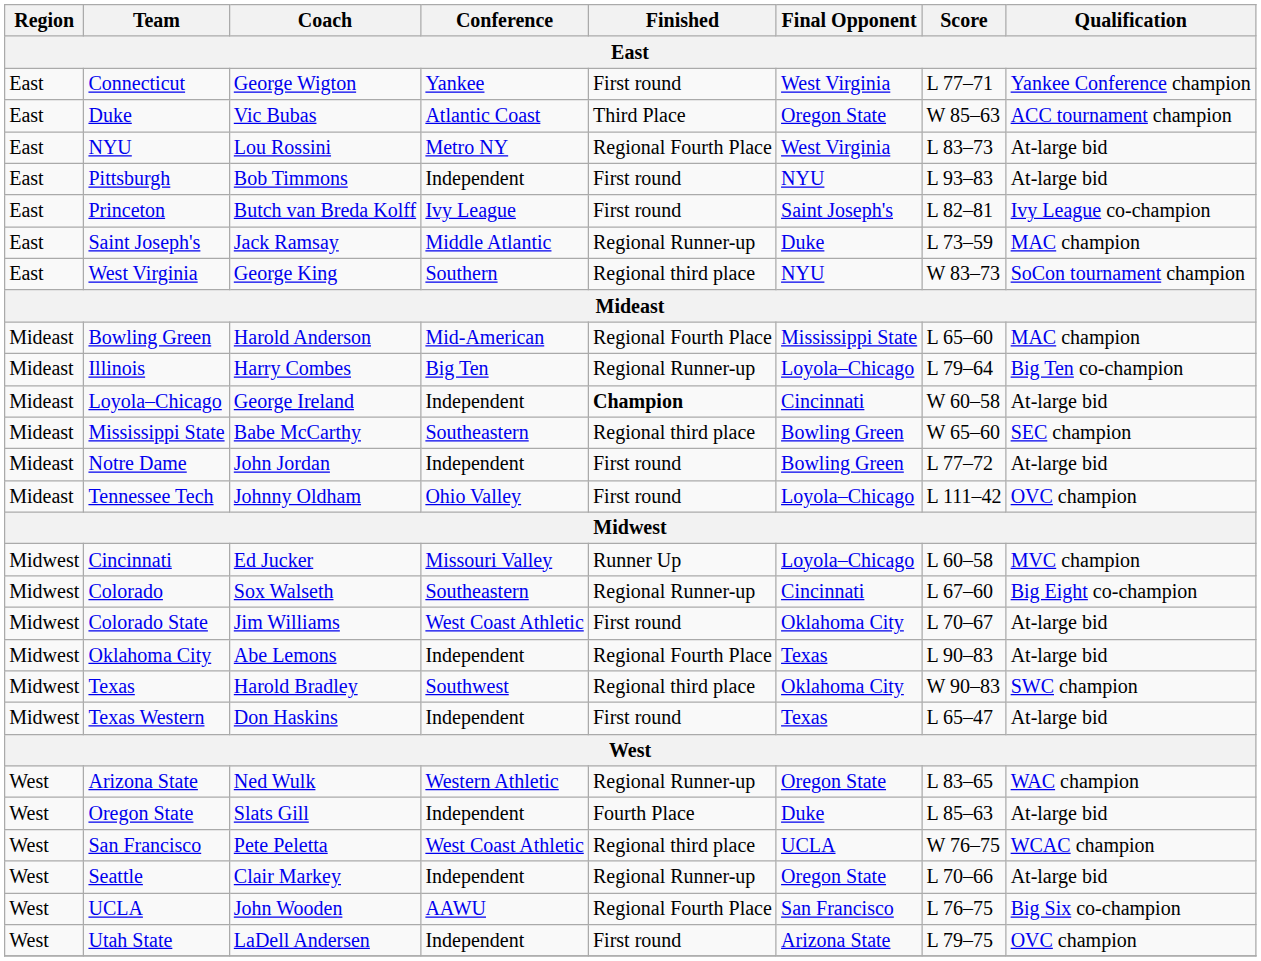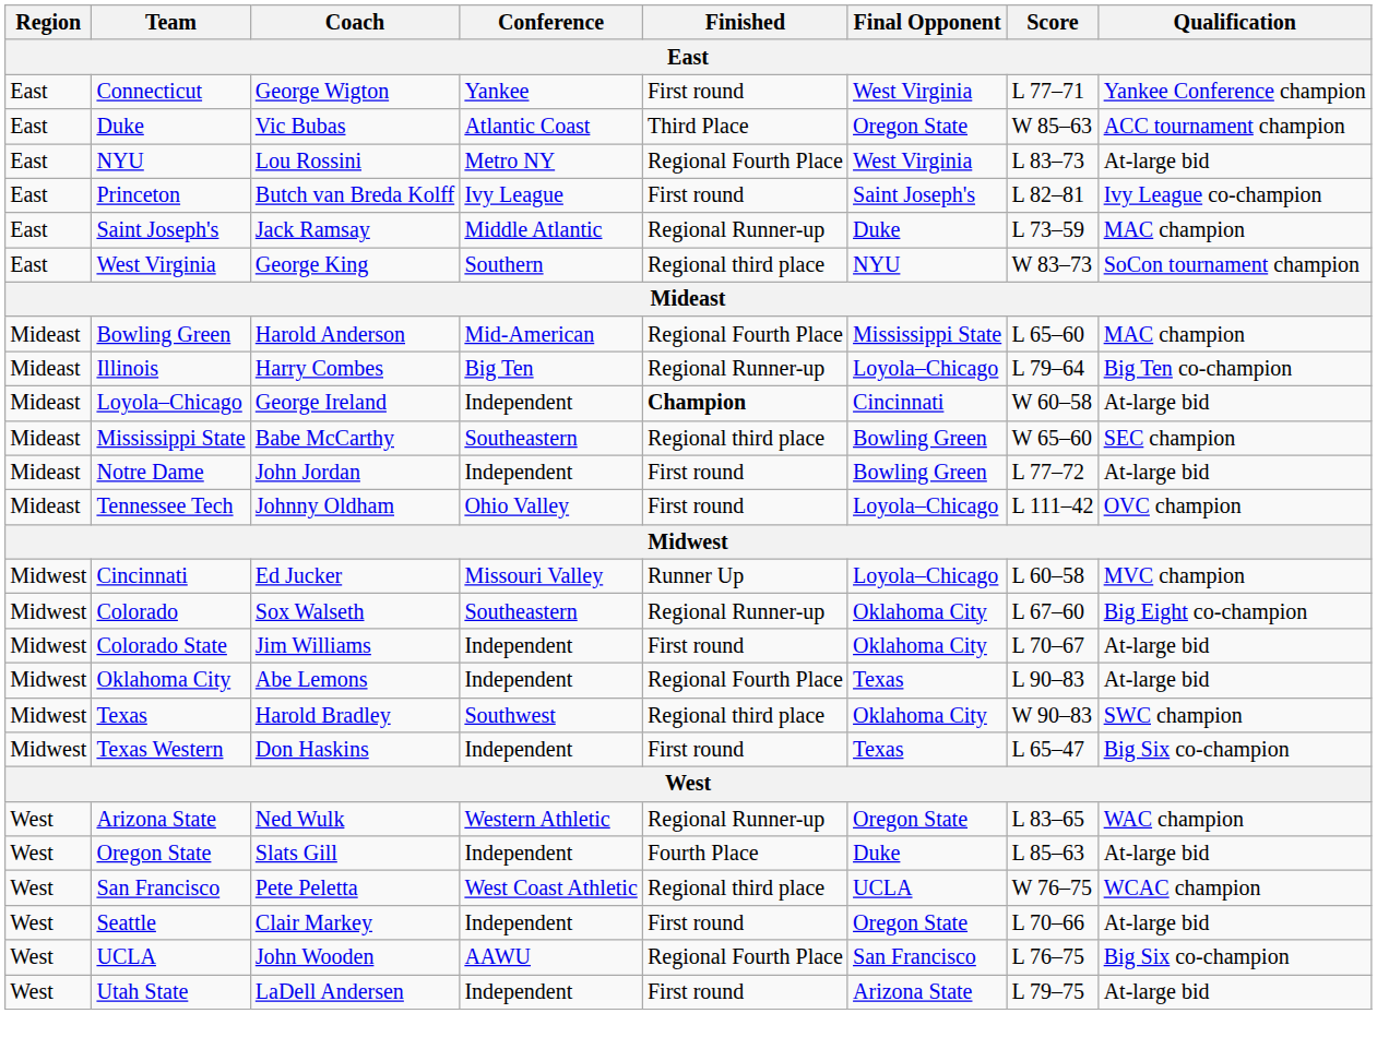 <table class=wikitable>
 <tr>
 <th>Region</th>
 <th>Team</th>
 <th>Coach</th>
 <th>Conference</th>
 <th>Finished</th>
 <th>Final Opponent</th>
 <th>Score</th>
 <th>Qualification</th>
 </tr>
 <tr>
 <th colspan=8>East</th>
 </tr>
 <tr>
 <td>East</td>
 <td><a href='#'>Connecticut</a></td>
 <td><a href='#'>George Wigton</a></td>
 <td><a href='#'>Yankee</a></td>
 <td>First round</td>
 <td><a href='#'>West Virginia</a></td>
 <td>L 77–71</td>
 <td><a href='#'>Yankee Conference</a> champion</td>
 </tr>
 <tr>
 <td>East</td>
 <td><a href='#'>Duke</a></td>
 <td><a href='#'>Vic Bubas</a></td>
 <td><a href='#'>Atlantic Coast</a></td>
 <td>Third Place</td>
 <td><a href='#'>Oregon State</a></td>
 <td>W 85–63</td>
 <td><a href='#'>ACC tournament</a> champion</td>
 </tr>
 <tr>
 <td>East</td>
 <td><a href='#'>NYU</a></td>
 <td><a href='#'>Lou Rossini</a></td>
 <td><a href='#'>Metro NY</a></td>
 <td>Regional Fourth Place</td>
 <td><a href='#'>West Virginia</a></td>
 <td>L 83–73</td>
-<td>At-large bid</td>
-</tr>
-<tr>
-<td>East</td>
-<td><a href='#'>Pittsburgh</a></td>
-<td><a href='#'>Bob Timmons</a></td>
-<td>Independent</td>
-<td>First round</td>
-<td><a href='#'>NYU</a></td>
-<td>L 93–83</td>
 <td>At-large bid</td>
 </tr>
 <tr>
 <td>East</td>
 <td><a href='#'>Princeton</a></td>
 <td><a href='#'>Butch van Breda Kolff</a></td>
 <td><a href='#'>Ivy League</a></td>
 <td>First round</td>
 <td><a href='#'>Saint Joseph's</a></td>
 <td>L 82–81</td>
 <td><a href='#'>Ivy League</a> co-champion</td>
 </tr>
 <tr>
 <td>East</td>
 <td><a href='#'>Saint Joseph's</a></td>
 <td><a href='#'>Jack Ramsay</a></td>
 <td><a href='#'>Middle Atlantic</a></td>
 <td>Regional Runner-up</td>
 <td><a href='#'>Duke</a></td>
 <td>L 73–59</td>
 <td><a href='#'>MAC</a> champion</td>
 </tr>
 <tr>
 <td>East</td>
 <td><a href='#'>West Virginia</a></td>
 <td><a href='#'>George King</a></td>
 <td><a href='#'>Southern</a></td>
 <td>Regional third place</td>
 <td><a href='#'>NYU</a></td>
 <td>W 83–73</td>
 <td><a href='#'>SoCon tournament</a> champion</td>
 </tr>
 <tr>
 <th colspan=8>Mideast</th>
 </tr>
 <tr>
 <td>Mideast</td>
 <td><a href='#'>Bowling Green</a></td>
 <td><a href='#'>Harold Anderson</a></td>
 <td><a href='#'>Mid-American</a></td>
 <td>Regional Fourth Place</td>
 <td><a href='#'>Mississippi State</a></td>
 <td>L 65–60</td>
 <td><a href='#'>MAC</a> champion</td>
 </tr>
 <tr>
 <td>Mideast</td>
 <td><a href='#'>Illinois</a></td>
 <td><a href='#'>Harry Combes</a></td>
 <td><a href='#'>Big Ten</a></td>
 <td>Regional Runner-up</td>
 <td><a href='#'>Loyola–Chicago</a></td>
 <td>L 79–64</td>
 <td><a href='#'>Big Ten</a> co-champion</td>
 </tr>
 <tr>
 <td>Mideast</td>
 <td><a href='#'>Loyola–Chicago</a></td>
 <td><a href='#'>George Ireland</a></td>
 <td>Independent</td>
 <td><strong>Champion</strong></td>
 <td><a href='#'>Cincinnati</a></td>
 <td>W 60–58</td>
 <td>At-large bid</td>
 </tr>
 <tr>
 <td>Mideast</td>
 <td><a href='#'>Mississippi State</a></td>
 <td><a href='#'>Babe McCarthy</a></td>
 <td><a href='#'>Southeastern</a></td>
 <td>Regional third place</td>
 <td><a href='#'>Bowling Green</a></td>
 <td>W 65–60</td>
 <td><a href='#'>SEC</a> champion</td>
 </tr>
 <tr>
 <td>Mideast</td>
 <td><a href='#'>Notre Dame</a></td>
 <td><a href='#'>John Jordan</a></td>
 <td>Independent</td>
 <td>First round</td>
 <td><a href='#'>Bowling Green</a></td>
 <td>L 77–72</td>
 <td>At-large bid</td>
 </tr>
 <tr>
 <td>Mideast</td>
 <td><a href='#'>Tennessee Tech</a></td>
 <td><a href='#'>Johnny Oldham</a></td>
 <td><a href='#'>Ohio Valley</a></td>
 <td>First round</td>
 <td><a href='#'>Loyola–Chicago</a></td>
 <td>L 111–42</td>
 <td><a href='#'>OVC</a> champion</td>
 </tr>
 <tr>
 <th colspan=8>Midwest</th>
 </tr>
 <tr>
 <td>Midwest</td>
 <td><a href='#'>Cincinnati</a></td>
 <td><a href='#'>Ed Jucker</a></td>
 <td><a href='#'>Missouri Valley</a></td>
 <td>Runner Up</td>
 <td><a href='#'>Loyola–Chicago</a></td>
 <td>L 60–58</td>
 <td><a href='#'>MVC</a> champion</td>
 </tr>
 <tr>
 <td>Midwest</td>
 <td><a href='#'>Colorado</a></td>
 <td><a href='#'>Sox Walseth</a></td>
 <td><a href='#'>Southeastern</a></td>
 <td>Regional Runner-up</td>
-<td><a href='#'>Cincinnati</a></td>
+<td><a href='#'>Oklahoma City</a></td>
 <td>L 67–60</td>
 <td><a href='#'>Big Eight</a> co-champion</td>
 </tr>
 <tr>
 <td>Midwest</td>
 <td><a href='#'>Colorado State</a></td>
 <td><a href='#'>Jim Williams</a></td>
-<td><a href='#'>West Coast Athletic</a></td>
+<td>Independent</td>
 <td>First round</td>
 <td><a href='#'>Oklahoma City</a></td>
 <td>L 70–67</td>
 <td>At-large bid</td>
 </tr>
 <tr>
 <td>Midwest</td>
 <td><a href='#'>Oklahoma City</a></td>
 <td><a href='#'>Abe Lemons</a></td>
 <td>Independent</td>
 <td>Regional Fourth Place</td>
 <td><a href='#'>Texas</a></td>
 <td>L 90–83</td>
 <td>At-large bid</td>
 </tr>
 <tr>
 <td>Midwest</td>
 <td><a href='#'>Texas</a></td>
 <td><a href='#'>Harold Bradley</a></td>
 <td><a href='#'>Southwest</a></td>
 <td>Regional third place</td>
 <td><a href='#'>Oklahoma City</a></td>
 <td>W 90–83</td>
 <td><a href='#'>SWC</a> champion</td>
 </tr>
 <tr>
 <td>Midwest</td>
 <td><a href='#'>Texas Western</a></td>
 <td><a href='#'>Don Haskins</a></td>
 <td>Independent</td>
 <td>First round</td>
 <td><a href='#'>Texas</a></td>
 <td>L 65–47</td>
-<td>At-large bid</td>
+<td><a href='#'>Big Six</a> co-champion</td>
 </tr>
 <tr>
 <th colspan=8>West</th>
 </tr>
 <tr>
 <td>West</td>
 <td><a href='#'>Arizona State</a></td>
 <td><a href='#'>Ned Wulk</a></td>
 <td><a href='#'>Western Athletic</a></td>
 <td>Regional Runner-up</td>
 <td><a href='#'>Oregon State</a></td>
 <td>L 83–65</td>
 <td><a href='#'>WAC</a> champion</td>
 </tr>
 <tr>
 <td>West</td>
 <td><a href='#'>Oregon State</a></td>
 <td><a href='#'>Slats Gill</a></td>
 <td>Independent</td>
 <td>Fourth Place</td>
 <td><a href='#'>Duke</a></td>
 <td>L 85–63</td>
 <td>At-large bid</td>
 </tr>
 <tr>
 <td>West</td>
 <td><a href='#'>San Francisco</a></td>
 <td><a href='#'>Pete Peletta</a></td>
 <td><a href='#'>West Coast Athletic</a></td>
 <td>Regional third place</td>
 <td><a href='#'>UCLA</a></td>
 <td>W 76–75</td>
 <td><a href='#'>WCAC</a> champion</td>
 </tr>
 <tr>
 <td>West</td>
 <td><a href='#'>Seattle</a></td>
 <td><a href='#'>Clair Markey</a></td>
 <td>Independent</td>
-<td>Regional Runner-up</td>
+<td>First round</td>
 <td><a href='#'>Oregon State</a></td>
 <td>L 70–66</td>
 <td>At-large bid</td>
 </tr>
 <tr>
 <td>West</td>
 <td><a href='#'>UCLA</a></td>
 <td><a href='#'>John Wooden</a></td>
 <td><a href='#'>AAWU</a></td>
 <td>Regional Fourth Place</td>
 <td><a href='#'>San Francisco</a></td>
 <td>L 76–75</td>
 <td><a href='#'>Big Six</a> co-champion</td>
 </tr>
 <tr>
 <td>West</td>
 <td><a href='#'>Utah State</a></td>
 <td><a href='#'>LaDell Andersen</a></td>
 <td>Independent</td>
 <td>First round</td>
 <td><a href='#'>Arizona State</a></td>
 <td>L 79–75</td>
-<td><a href='#'>OVC</a> champion</td>
+<td>At-large bid</td>
 </tr>
 <tr>
 </tr>
 </table>
